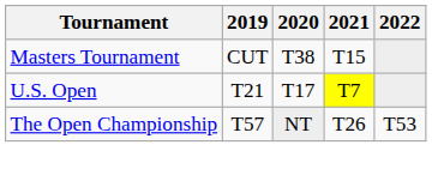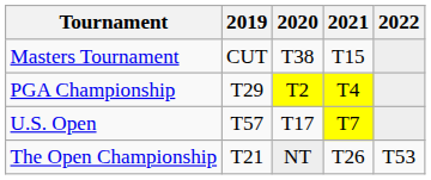 <table class="wikitable" style="font-size:95%;text-align:center;">
 <tr>
 <th>Tournament</th>
 <th>2019</th>
 <th>2020</th>
 <th>2021</th>
 <th>2022</th>
 </tr>
 <tr>
 <td align=left><a href='#'>Masters Tournament</a></td>
 <td>CUT</td>
 <td>T38</td>
 <td>T15</td>
 <td style="background:#eeeeee;"></td>
 </tr>
 <tr>
+<td align=left><a href='#'>PGA Championship</a></td>
+<td>T29</td>
+<td style="background:yellow;">T2</td>
+<td style="background:yellow;">T4</td>
+<td style="background:#eeeeee;"></td>
+</tr>
+<tr>
 <td align=left><a href='#'>U.S. Open</a></td>
-<td>T21</td>
+<td>T57</td>
 <td>T17</td>
 <td style="background:yellow;">T7</td>
 <td style="background:#eeeeee;"></td>
 </tr>
 <tr>
 <td align=left><a href='#'>The Open Championship</a></td>
-<td>T57</td>
+<td>T21</td>
 <td style="background:#eeeeee;">NT</td>
 <td>T26</td>
 <td>T53</td>
 </tr>
 </table>
